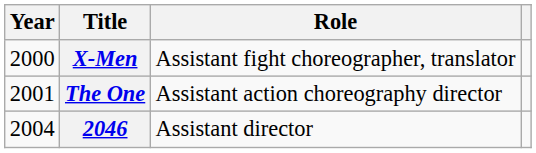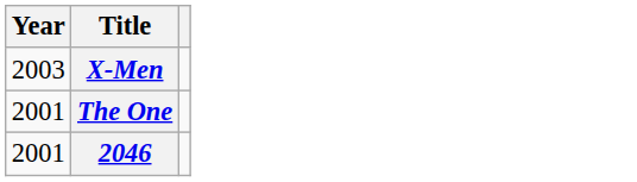 <table class="wikitable plainrowheaders sortable">
 <tr>
 <th scope="col">Year</th>
 <th scope="col">Title</th>
-<th scope="col">Role</th>
 <th scope="col" class="unsortable"></th>
 </tr>
 <tr>
-<td>2000</td>
+<td>2003</td>
 <th scope="row"><em><a href='#'>X-Men</a></em></th>
-<td>Assistant fight choreographer, translator</td>
 <td align="center"></td>
 </tr>
 <tr>
 <td>2001</td>
 <th scope="row"><em><a href='#'>The One</a></em></th>
-<td>Assistant action choreography director</td>
 <td align="center"></td>
 </tr>
 <tr>
-<td>2004</td>
+<td>2001</td>
 <th scope="row"><em><a href='#'>2046</a></em></th>
-<td>Assistant director</td>
 <td align="center"></td>
 </tr>
 </table>
